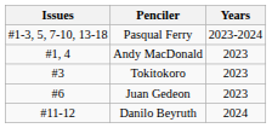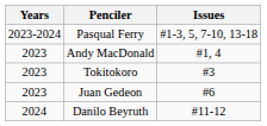 <table class="wikitable">
 <tr>
+<th>Years</th>
+<th>Penciler</th>
 <th>Issues</th>
-<th>Penciler</th>
-<th>Years</th>
 </tr>
 <tr>
+<td align="center">2023-2024</td>
+<td align="center">Pasqual Ferry</td>
 <td align="center">#1-3, 5, 7-10, 13-18</td>
-<td align="center">Pasqual Ferry</td>
-<td align="center">2023-2024</td>
 </tr>
 <tr>
+<td align="center">2023</td>
+<td align="center">Andy MacDonald</td>
 <td align="center">#1, 4</td>
-<td align="center">Andy MacDonald</td>
-<td align="center">2023</td>
 </tr>
 <tr>
+<td align="center">2023</td>
+<td align="center">Tokitokoro</td>
 <td align="center">#3</td>
-<td align="center">Tokitokoro</td>
-<td align="center">2023</td>
 </tr>
 <tr>
+<td align="center">2023</td>
+<td align="center">Juan Gedeon</td>
 <td align="center">#6</td>
-<td align="center">Juan Gedeon</td>
-<td align="center">2023</td>
 </tr>
 <tr>
+<td align="center">2024</td>
+<td align="center">Danilo Beyruth</td>
 <td align="center">#11-12</td>
-<td align="center">Danilo Beyruth</td>
-<td align="center">2024</td>
 </tr>
 </table>
